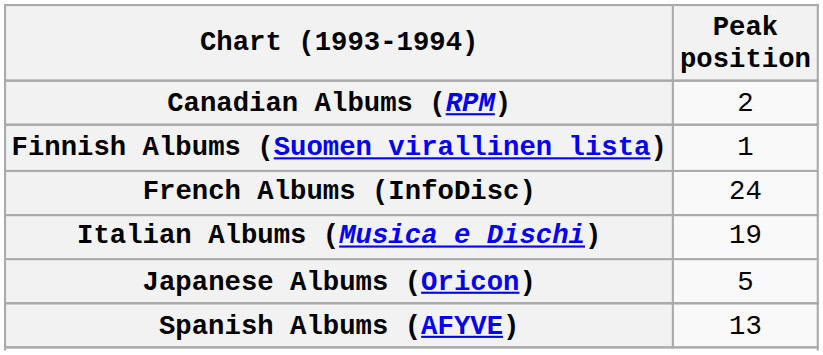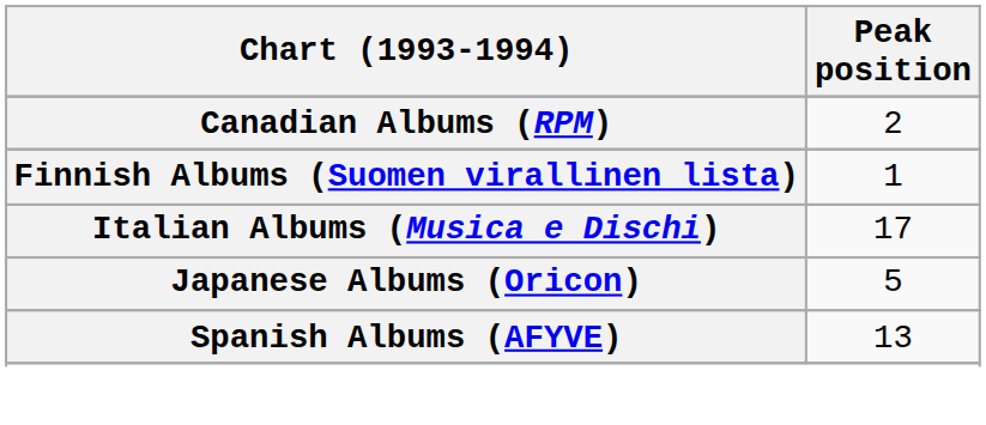 <table class="wikitable sortable plainrowheaders" style="text-align:center">
 <tr>
 <th scope="col">Chart (1993-1994)</th>
 <th scope="col">Peak<br>position</th>
 </tr>
 <tr>
 </tr>
 <tr>
 </tr>
 <tr>
 <th scope="row">Canadian Albums (<em><a href='#'>RPM</a></em>)</th>
 <td>2</td>
 </tr>
 <tr>
 </tr>
 <tr>
 <th scope="row">Finnish Albums (<a href='#'>Suomen virallinen lista</a>)</th>
 <td>1</td>
 </tr>
 <tr>
-<th scope="row">French Albums (InfoDisc)</th>
-<td>24</td>
-</tr>
-<tr>
 </tr>
 <tr>
 </tr>
 <tr>
 <th scope="row">Italian Albums (<em><a href='#'>Musica e Dischi</a></em>)</th>
-<td>19</td>
+<td>17</td>
 </tr>
 <tr>
 <th scope="row">Japanese Albums (<a href='#'>Oricon</a>)</th>
 <td>5</td>
 </tr>
 <tr>
 </tr>
 <tr>
 </tr>
 <tr>
 </tr>
 <tr>
 <th scope="row">Spanish Albums (<a href='#'>AFYVE</a>)</th>
 <td align="center">13</td>
 </tr>
 <tr>
 </tr>
 <tr>
 </tr>
 <tr>
 </tr>
 <tr>
 </tr>
 <tr>
 </tr>
 </table>
